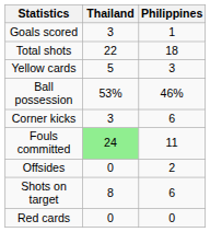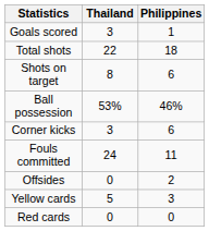 <table class="wikitable" style="text-align:center; margin:auto;">
 <tr>
 <th scope=col width=100>Statistics</th>
 <th scope=col width=70>Thailand</th>
 <th scope=col width=70>Philippines</th>
 </tr>
 <tr>
 <td>Goals scored</td>
 <td>3</td>
 <td>1</td>
 </tr>
 <tr>
 <td>Total shots</td>
 <td>22</td>
 <td>18</td>
 </tr>
 <tr>
-<td>Yellow cards</td>
-<td>5</td>
-<td>3</td>
+<td>Shots on target</td>
+<td>8</td>
+<td>6</td>
 </tr>
 <tr>
 <td>Ball possession</td>
 <td>53%</td>
 <td>46%</td>
 </tr>
 <tr>
 <td>Corner kicks</td>
 <td>3</td>
 <td>6</td>
 </tr>
 <tr>
 <td>Fouls committed</td>
-<td style="background: lightgreen;">24</td>
+<td>24</td>
 <td>11</td>
 </tr>
 <tr>
 <td>Offsides</td>
 <td>0</td>
 <td>2</td>
 </tr>
 <tr>
-<td>Shots on target</td>
-<td>8</td>
-<td>6</td>
+<td>Yellow cards</td>
+<td>5</td>
+<td>3</td>
 </tr>
 <tr>
 <td>Red cards</td>
 <td>0</td>
 <td>0</td>
 </tr>
 </table>
